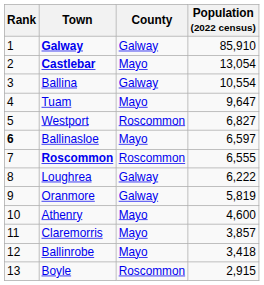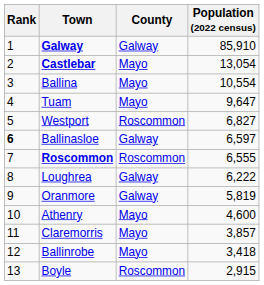 <table class="wikitable">
 <tr>
 <th>Rank</th>
 <th>Town</th>
 <th>County</th>
 <th>Population<br><small>(2022 census)</small></th>
 </tr>
 <tr>
 <td align=left>1</td>
 <td><strong><a href='#'>Galway</a></strong></td>
 <td><a href='#'>Galway</a></td>
 <td align=right>85,910</td>
 </tr>
 <tr>
 <td align=left>2</td>
 <td><strong><a href='#'>Castlebar</a></strong></td>
 <td><a href='#'>Mayo</a></td>
 <td align=right>13,054</td>
 </tr>
 <tr>
 <td align=left>3</td>
 <td><a href='#'>Ballina</a></td>
-<td><a href='#'>Galway</a></td>
+<td><a href='#'>Mayo</a></td>
 <td align=right>10,554</td>
 </tr>
 <tr>
 <td align=left>4</td>
 <td><a href='#'>Tuam</a></td>
 <td><a href='#'>Mayo</a></td>
 <td align=right>9,647</td>
 </tr>
 <tr>
 <td align=left>5</td>
 <td><a href='#'>Westport</a></td>
 <td><a href='#'>Roscommon</a></td>
 <td align=right>6,827</td>
 </tr>
 <tr>
 <td align=left><strong>6</strong></td>
 <td><a href='#'>Ballinasloe</a></td>
-<td><a href='#'>Mayo</a></td>
+<td><a href='#'>Galway</a></td>
 <td align=right>6,597</td>
 </tr>
 <tr>
 <td align=left>7</td>
 <td><strong><a href='#'>Roscommon</a></strong></td>
 <td><a href='#'>Roscommon</a></td>
 <td align=right>6,555</td>
 </tr>
 <tr>
 <td align=left>8</td>
 <td><a href='#'>Loughrea</a></td>
 <td><a href='#'>Galway</a></td>
 <td align=right>6,222</td>
 </tr>
 <tr>
 <td align=left>9</td>
 <td><a href='#'>Oranmore</a></td>
 <td><a href='#'>Galway</a></td>
 <td align=right>5,819</td>
 </tr>
 <tr>
 <td align=left>10</td>
 <td><a href='#'>Athenry</a></td>
 <td><a href='#'>Mayo</a></td>
 <td align=right>4,600</td>
 </tr>
 <tr>
 <td align=left>11</td>
 <td><a href='#'>Claremorris</a></td>
 <td><a href='#'>Mayo</a></td>
 <td align=right>3,857</td>
 </tr>
 <tr>
 <td align=left>12</td>
 <td><a href='#'>Ballinrobe</a></td>
 <td><a href='#'>Mayo</a></td>
 <td align=right>3,418</td>
 </tr>
 <tr>
 <td align=left>13</td>
 <td><a href='#'>Boyle</a></td>
 <td><a href='#'>Roscommon</a></td>
 <td align=right>2,915</td>
 </tr>
 </table>
